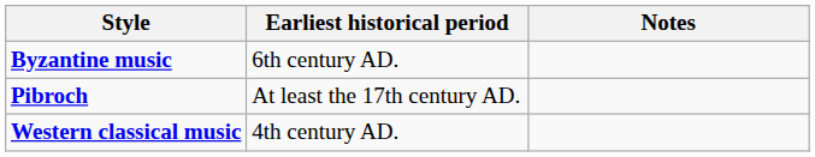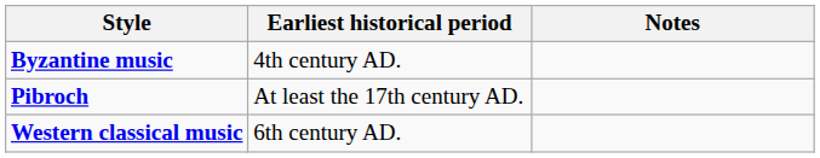 <table class="wikitable">
 <tr>
 <th width="30%">Style</th>
 <th width="35%">Earliest historical period</th>
 <th width="35%">Notes</th>
 </tr>
 <tr>
 <td><strong><a href='#'>Byzantine music</a></strong></td>
-<td>6th century AD.</td>
+<td>4th century AD.</td>
 <td></td>
 </tr>
 <tr>
 <td><strong><a href='#'>Pibroch</a></strong></td>
 <td>At least the 17th century AD.</td>
 <td></td>
 </tr>
 <tr valign="middle">
 <td><strong><a href='#'>Western classical music</a></strong></td>
-<td>4th century AD.</td>
+<td>6th century AD.</td>
 <td></td>
 </tr>
 </table>
